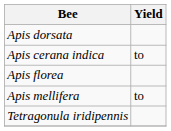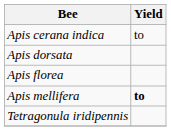 <table class="wikitable sortable">
 <tr>
 <th>Bee</th>
 <th>Yield</th>
 </tr>
 <tr>
+<td><em>Apis cerana indica</em></td>
+<td> to </td>
+</tr>
+<tr>
 <td><em>Apis dorsata</em></td>
 <td></td>
-</tr>
-<tr>
-<td><em>Apis cerana indica</em></td>
-<td> to </td>
 </tr>
 <tr>
 <td><em>Apis florea</em></td>
 <td></td>
 </tr>
 <tr>
 <td><em>Apis mellifera</em></td>
-<td> to </td>
+<td><strong> to </strong></td>
 </tr>
 <tr>
 <td><em>Tetragonula iridipennis</em></td>
 <td></td>
 </tr>
 <tr>
 </tr>
 </table>
